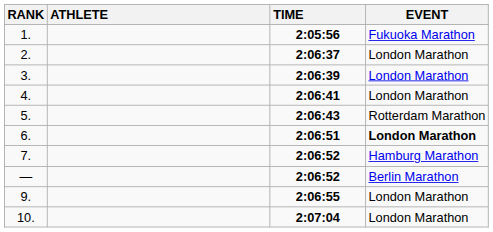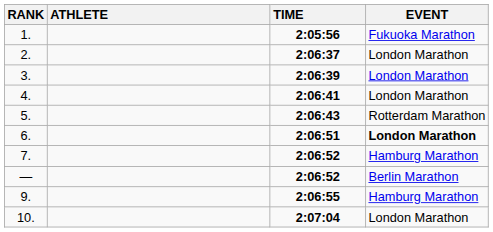 <table class="wikitable" style="font-size:95%;">
 <tr>
 <th>RANK</th>
 <th style="text-align:left; width:17em;">ATHLETE</th>
 <th style="text-align:left; width:7em;">TIME</th>
 <th>EVENT</th>
 </tr>
 <tr>
 <td style="text-align:center;">1.</td>
 <td></td>
 <td style="text-align:center;"><strong>2:05:56</strong></td>
 <td><a href='#'>Fukuoka Marathon</a></td>
 </tr>
 <tr>
 <td style="text-align:center;">2.</td>
 <td></td>
 <td style="text-align:center;"><strong>2:06:37</strong></td>
 <td>London Marathon</td>
 </tr>
 <tr>
 <td style="text-align:center;">3.</td>
 <td></td>
 <td style="text-align:center;"><strong>2:06:39</strong></td>
 <td><a href='#'>London Marathon</a></td>
 </tr>
 <tr>
 <td style="text-align:center;">4.</td>
 <td></td>
 <td style="text-align:center;"><strong>2:06:41</strong></td>
 <td>London Marathon</td>
 </tr>
 <tr>
 <td style="text-align:center;">5.</td>
 <td></td>
 <td style="text-align:center;"><strong>2:06:43</strong></td>
 <td>Rotterdam Marathon</td>
 </tr>
 <tr>
 <td style="text-align:center;">6.</td>
 <td></td>
 <td style="text-align:center;"><strong>2:06:51</strong></td>
 <td><strong>London Marathon</strong></td>
 </tr>
 <tr>
 <td style="text-align:center;">7.</td>
 <td></td>
 <td style="text-align:center;"><strong>2:06:52</strong></td>
 <td><a href='#'>Hamburg Marathon</a></td>
 </tr>
 <tr>
 <td style="text-align:center;">—</td>
 <td></td>
 <td style="text-align:center;"><strong>2:06:52</strong></td>
 <td><a href='#'>Berlin Marathon</a></td>
 </tr>
 <tr>
 <td style="text-align:center;">9.</td>
 <td></td>
 <td style="text-align:center;"><strong>2:06:55</strong></td>
-<td>London Marathon</td>
+<td><a href='#'>Hamburg Marathon</a></td>
 </tr>
 <tr>
 <td style="text-align:center;">10.</td>
 <td></td>
 <td style="text-align:center;"><strong>2:07:04</strong></td>
 <td>London Marathon</td>
 </tr>
 </table>
